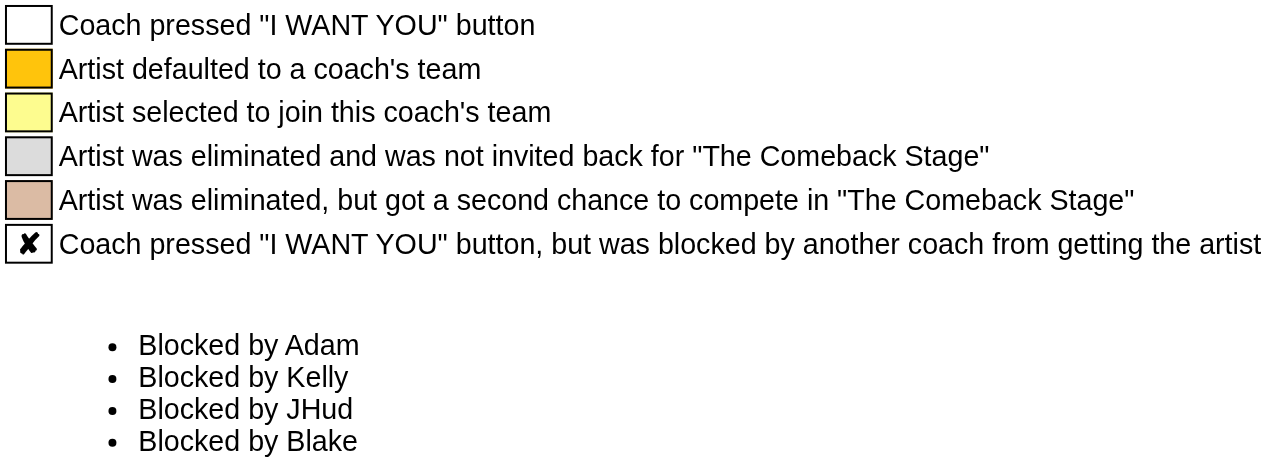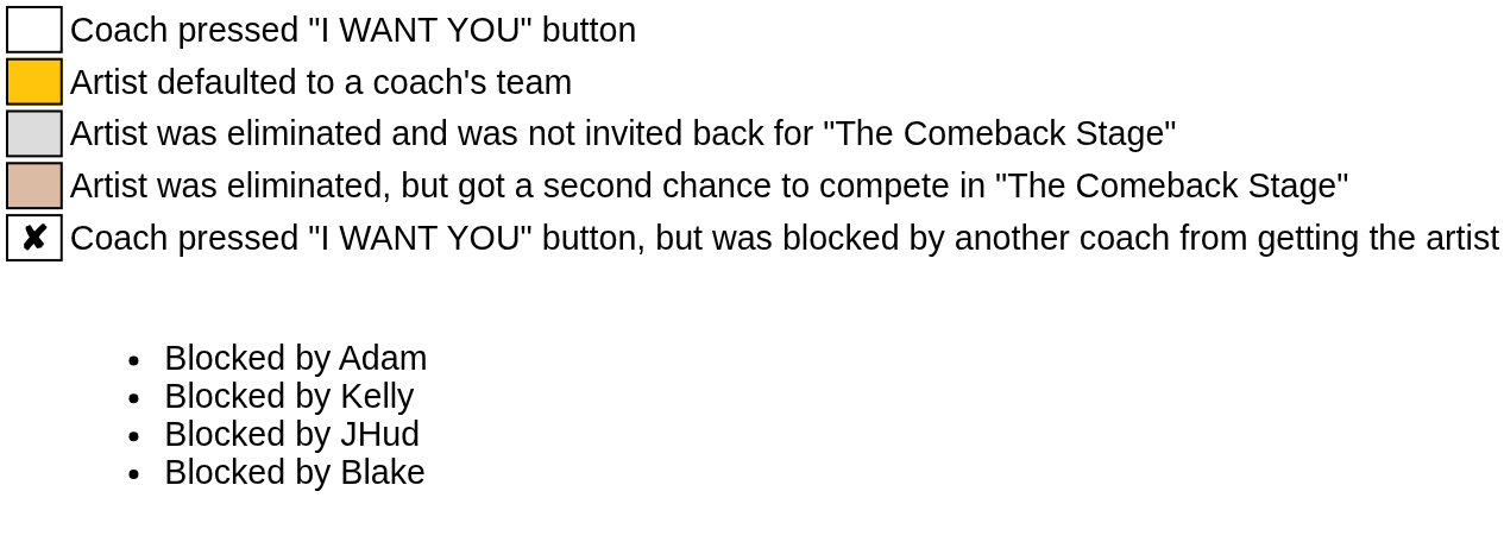 <table class="toccolours" style="font-size: 90%; white-space: nowrap;">
 <tr>
 <td style="background:white; border:1px solid black;"> <strong></strong> </td>
 <td>Coach pressed "I WANT YOU" button</td>
 </tr>
 <tr>
 <td style="background:#ffc40c; border:1px solid black;">    </td>
 <td>Artist defaulted to a coach's team</td>
-</tr>
-<tr>
-<td style="background:#fdfc8f; border:1px solid black;">    </td>
-<td style="padding-right: 8px">Artist selected to join this coach's team</td>
 </tr>
 <tr>
 <td style="background:#dcdcdc; border:1px solid black;">    </td>
 <td>Artist was eliminated and was not invited back for "The Comeback Stage"</td>
 </tr>
 <tr>
 <td style="background:#dbbba4; border:1px solid black;">    </td>
 <td>Artist was eliminated, but got a second chance to compete in "The Comeback Stage"</td>
 </tr>
 <tr>
 <td style="background: white; border:1px solid black"> <strong>✘</strong> </td>
 <td>Coach pressed "I WANT YOU" button, but was blocked by another coach from getting the artist</td>
 </tr>
 <tr>
 <td></td>
 <td><br><ul><li> Blocked by Adam</li><li> Blocked by Kelly</li><li> Blocked by JHud</li><li> Blocked by Blake</li></ul></td>
 </tr>
 </table>
